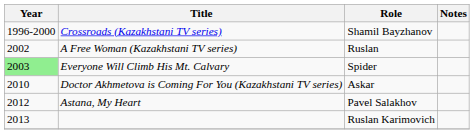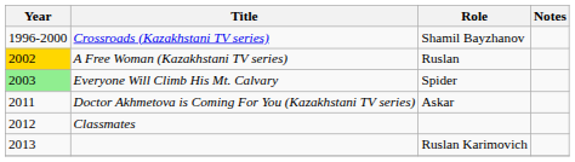 <table class="wikitable plainrowheaders sortable" style="margin-right: 0;">
 <tr>
 <th scope="col">Year</th>
 <th scope="col">Title</th>
 <th scope="col">Role</th>
 <th scope="col" class="unsortable">Notes</th>
 </tr>
 <tr>
 <td>1996-2000</td>
 <td><em><a href='#'>Crossroads (Kazakhstani TV series)</a></em></td>
 <td>Shamil Bayzhanov</td>
 <td></td>
 </tr>
 <tr>
-<td>2002</td>
+<td style="background: gold;">2002</td>
 <td><em>A Free Woman (Kazakhstani TV series)</em></td>
 <td>Ruslan</td>
 <td></td>
 </tr>
 <tr>
 <td style="background: lightgreen;">2003</td>
 <td><em>Everyone Will Climb His Mt. Calvary</em></td>
 <td>Spider</td>
 <td></td>
 </tr>
 <tr>
-<td>2010</td>
+<td>2011</td>
 <td><em>Doctor Akhmetova is Coming For You (Kazakhstani TV series)</em></td>
 <td>Askar</td>
 <td></td>
 </tr>
 <tr>
 <td>2012</td>
-<td><em>Astana, My Heart</em></td>
-<td>Pavel Salakhov</td>
+<td><em>Classmates</em></td>
+<td></td>
 <td></td>
 </tr>
 <tr>
 <td>2013</td>
 <td><em></em></td>
 <td>Ruslan Karimovich</td>
 <td></td>
 </tr>
 <tr>
 </tr>
 </table>
